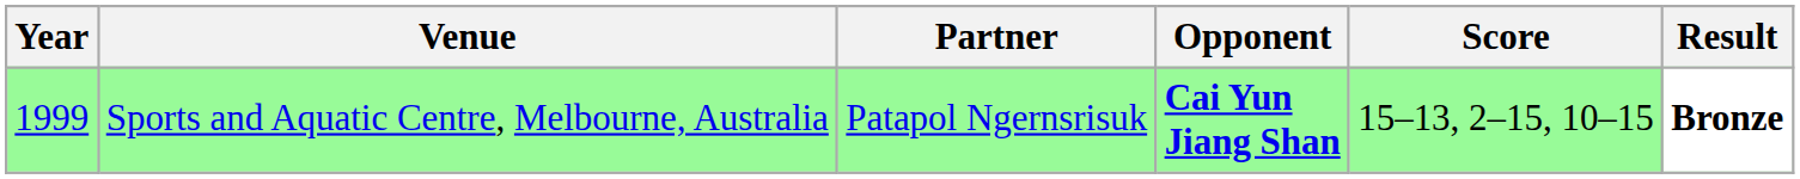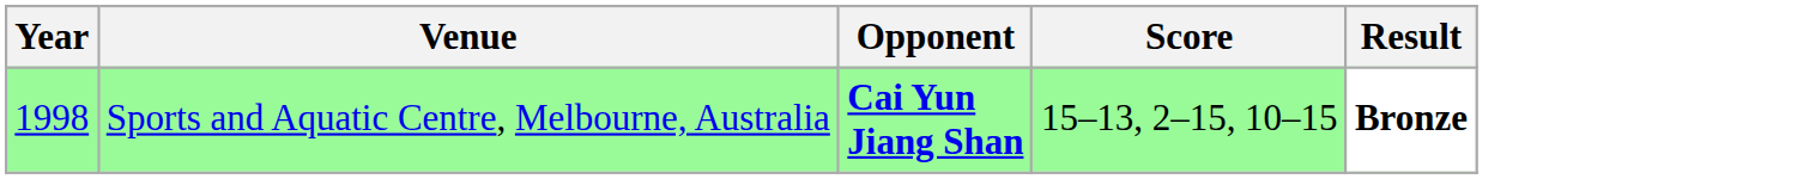 <table class="sortable wikitable" style="font-size: 90%;">
 <tr>
 <th>Year</th>
 <th>Venue</th>
-<th>Partner</th>
 <th>Opponent</th>
 <th>Score</th>
 <th>Result</th>
 </tr>
 <tr style="background:#98FB98">
-<td align="center"><a href='#'>1999</a></td>
+<td align="center"><a href='#'>1998</a></td>
 <td align="left"><a href='#'>Sports and Aquatic Centre</a>, <a href='#'>Melbourne, Australia</a></td>
-<td align="left"> <a href='#'>Patapol Ngernsrisuk</a></td>
 <td align="left"><strong> <a href='#'>Cai Yun</a> <br>  <a href='#'>Jiang Shan</a></strong></td>
 <td align="left">15–13, 2–15, 10–15</td>
 <td style="text-align:left; background:white"> <strong>Bronze</strong></td>
 </tr>
 </table>
